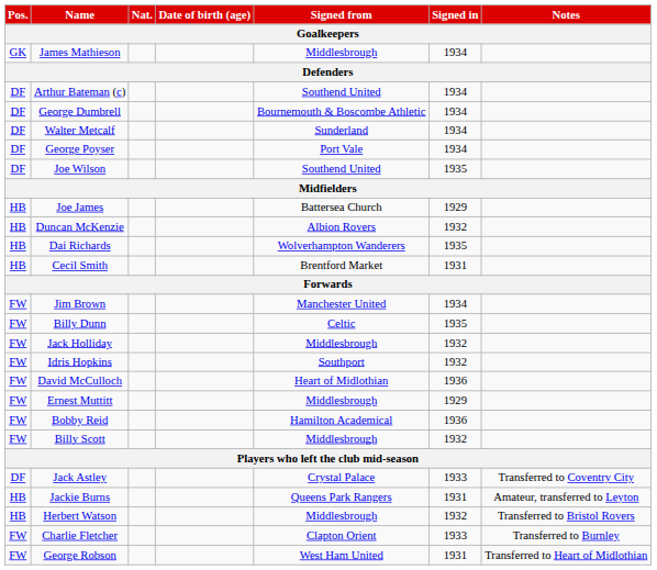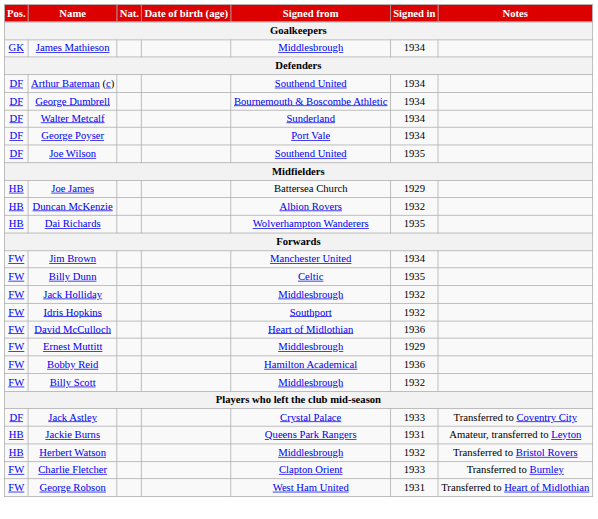 <table class="wikitable"  style="text-align:center; font-size:90%; width:90%;">
 <tr>
 <th style="background:#d00; color:white; text-align:center;">Pos.</th>
 <th style="background:#d00; color:white; text-align:center;">Name</th>
 <th style="background:#d00; color:white; text-align:center;">Nat.</th>
 <th style="background:#d00; color:white; text-align:center;">Date of birth (age)</th>
 <th style="background:#d00; color:white; text-align:center;">Signed from</th>
 <th style="background:#d00; color:white; text-align:center;">Signed in</th>
 <th style="background:#d00; color:white; text-align:center;">Notes</th>
 </tr>
 <tr>
 <th colspan="7">Goalkeepers</th>
 </tr>
 <tr>
 <td><a href='#'>GK</a></td>
 <td><a href='#'>James Mathieson</a></td>
 <td></td>
 <td></td>
 <td><a href='#'>Middlesbrough</a></td>
 <td>1934</td>
 <td></td>
 </tr>
 <tr>
 <th colspan="7">Defenders</th>
 </tr>
 <tr>
 <td><a href='#'>DF</a></td>
 <td><a href='#'>Arthur Bateman</a> (<a href='#'>c</a>)</td>
 <td></td>
 <td></td>
 <td><a href='#'>Southend United</a></td>
 <td>1934</td>
 <td></td>
 </tr>
 <tr>
 <td><a href='#'>DF</a></td>
 <td><a href='#'>George Dumbrell</a></td>
 <td></td>
 <td></td>
 <td><a href='#'>Bournemouth & Boscombe Athletic</a></td>
 <td>1934</td>
 <td></td>
 </tr>
 <tr>
 <td><a href='#'>DF</a></td>
 <td><a href='#'>Walter Metcalf</a></td>
 <td></td>
 <td></td>
 <td><a href='#'>Sunderland</a></td>
 <td>1934</td>
 <td></td>
 </tr>
 <tr>
 <td><a href='#'>DF</a></td>
 <td><a href='#'>George Poyser</a></td>
 <td></td>
 <td></td>
 <td><a href='#'>Port Vale</a></td>
 <td>1934</td>
 <td></td>
 </tr>
 <tr>
 <td><a href='#'>DF</a></td>
 <td><a href='#'>Joe Wilson</a></td>
 <td></td>
 <td></td>
 <td><a href='#'>Southend United</a></td>
 <td>1935</td>
 <td></td>
 </tr>
 <tr>
 <th colspan="7">Midfielders</th>
 </tr>
 <tr>
 <td><a href='#'>HB</a></td>
 <td><a href='#'>Joe James</a></td>
 <td></td>
 <td></td>
 <td>Battersea Church</td>
 <td>1929</td>
 <td></td>
 </tr>
 <tr>
 <td><a href='#'>HB</a></td>
 <td><a href='#'>Duncan McKenzie</a></td>
 <td></td>
 <td></td>
 <td><a href='#'>Albion Rovers</a></td>
 <td>1932</td>
 <td></td>
 </tr>
 <tr>
 <td><a href='#'>HB</a></td>
 <td><a href='#'>Dai Richards</a></td>
 <td></td>
 <td></td>
 <td><a href='#'>Wolverhampton Wanderers</a></td>
 <td>1935</td>
-<td></td>
-</tr>
-<tr>
-<td><a href='#'>HB</a></td>
-<td><a href='#'>Cecil Smith</a></td>
-<td></td>
-<td></td>
-<td>Brentford Market</td>
-<td>1931</td>
 <td></td>
 </tr>
 <tr>
 <th colspan="7">Forwards</th>
 </tr>
 <tr>
 <td><a href='#'>FW</a></td>
 <td><a href='#'>Jim Brown</a></td>
 <td></td>
 <td></td>
 <td><a href='#'>Manchester United</a></td>
 <td>1934</td>
 <td></td>
 </tr>
 <tr>
 <td><a href='#'>FW</a></td>
 <td><a href='#'>Billy Dunn</a></td>
 <td></td>
 <td></td>
 <td><a href='#'>Celtic</a></td>
 <td>1935</td>
 <td></td>
 </tr>
 <tr>
 <td><a href='#'>FW</a></td>
 <td><a href='#'>Jack Holliday</a></td>
 <td></td>
 <td></td>
 <td><a href='#'>Middlesbrough</a></td>
 <td>1932</td>
 <td></td>
 </tr>
 <tr>
 <td><a href='#'>FW</a></td>
 <td><a href='#'>Idris Hopkins</a></td>
 <td></td>
 <td></td>
 <td><a href='#'>Southport</a></td>
 <td>1932</td>
 <td></td>
 </tr>
 <tr>
 <td><a href='#'>FW</a></td>
 <td><a href='#'>David McCulloch</a></td>
 <td></td>
 <td></td>
 <td><a href='#'>Heart of Midlothian</a></td>
 <td>1936</td>
 <td></td>
 </tr>
 <tr>
 <td><a href='#'>FW</a></td>
 <td><a href='#'>Ernest Muttitt</a></td>
 <td></td>
 <td></td>
 <td><a href='#'>Middlesbrough</a></td>
 <td>1929</td>
 <td></td>
 </tr>
 <tr>
 <td><a href='#'>FW</a></td>
 <td><a href='#'>Bobby Reid</a></td>
 <td></td>
 <td></td>
 <td><a href='#'>Hamilton Academical</a></td>
 <td>1936</td>
 <td></td>
 </tr>
 <tr>
 <td><a href='#'>FW</a></td>
 <td><a href='#'>Billy Scott</a></td>
 <td></td>
 <td></td>
 <td><a href='#'>Middlesbrough</a></td>
 <td>1932</td>
 <td></td>
 </tr>
 <tr>
 <th colspan="7">Players who left the club mid-season</th>
 </tr>
 <tr>
 <td><a href='#'>DF</a></td>
 <td><a href='#'>Jack Astley</a></td>
 <td></td>
 <td></td>
 <td><a href='#'>Crystal Palace</a></td>
 <td>1933</td>
 <td>Transferred to <a href='#'>Coventry City</a></td>
 </tr>
 <tr>
 <td><a href='#'>HB</a></td>
 <td><a href='#'>Jackie Burns</a></td>
 <td></td>
 <td></td>
 <td><a href='#'>Queens Park Rangers</a></td>
 <td>1931</td>
 <td>Amateur, transferred to <a href='#'>Leyton</a></td>
 </tr>
 <tr>
 <td><a href='#'>HB</a></td>
 <td><a href='#'>Herbert Watson</a></td>
 <td></td>
 <td></td>
 <td><a href='#'>Middlesbrough</a></td>
 <td>1932</td>
 <td>Transferred to <a href='#'>Bristol Rovers</a></td>
 </tr>
 <tr>
 <td><a href='#'>FW</a></td>
 <td><a href='#'>Charlie Fletcher</a></td>
 <td></td>
 <td></td>
 <td><a href='#'>Clapton Orient</a></td>
 <td>1933</td>
 <td>Transferred to <a href='#'>Burnley</a></td>
 </tr>
 <tr>
 <td><a href='#'>FW</a></td>
 <td><a href='#'>George Robson</a></td>
 <td></td>
 <td></td>
 <td><a href='#'>West Ham United</a></td>
 <td>1931</td>
 <td>Transferred to <a href='#'>Heart of Midlothian</a></td>
 </tr>
 </table>
